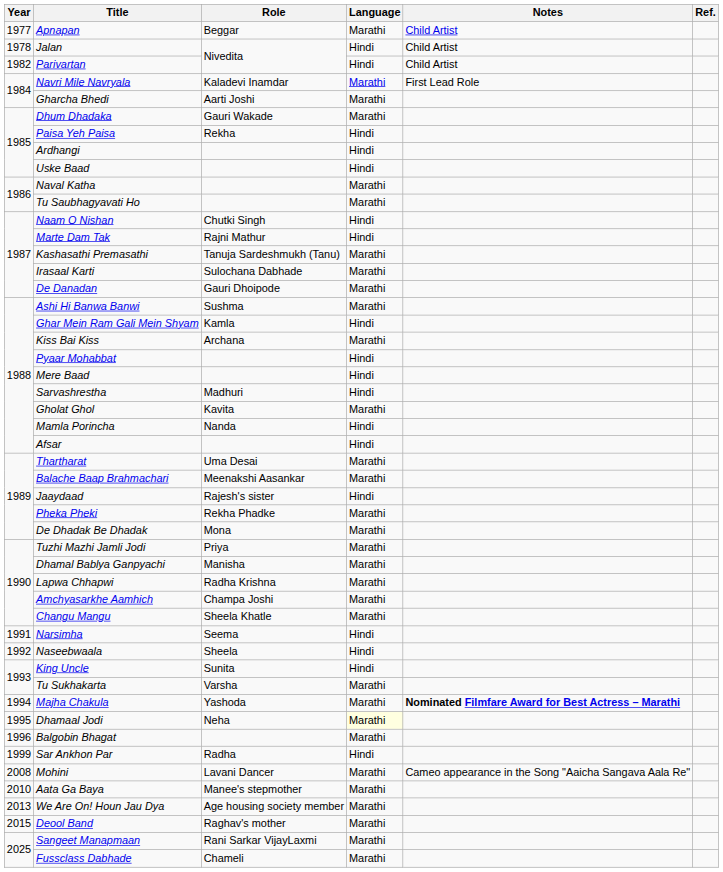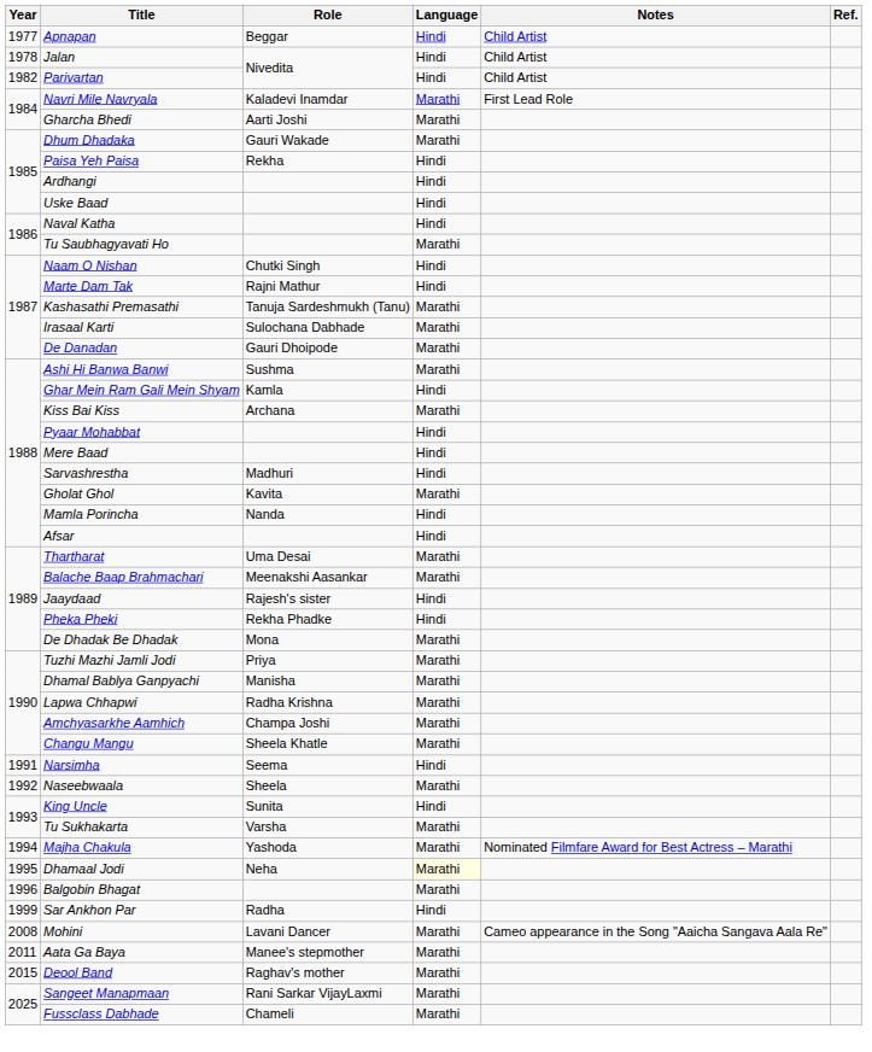 <table class="wikitable">
 <tr>
 <th>Year</th>
 <th>Title</th>
 <th>Role</th>
 <th>Language</th>
 <th>Notes</th>
 <th>Ref.</th>
 </tr>
 <tr>
 <td>1977</td>
 <td><em><a href='#'>Apnapan</a></em></td>
 <td>Beggar</td>
-<td>Marathi</td>
+<td><a href='#'>Hindi</a></td>
 <td><a href='#'>Child Artist</a></td>
 <td></td>
 </tr>
 <tr>
 <td>1978</td>
 <td><em>Jalan</em></td>
 <td rowspan="2">Nivedita</td>
 <td>Hindi</td>
 <td>Child Artist</td>
 <td></td>
 </tr>
 <tr>
 <td>1982</td>
 <td><em><a href='#'>Parivartan</a></em></td>
 <td>Hindi</td>
 <td>Child Artist</td>
 <td></td>
 </tr>
 <tr>
 <td rowspan="2">1984</td>
 <td><em><a href='#'>Navri Mile Navryala</a></em></td>
 <td>Kaladevi Inamdar</td>
 <td><a href='#'>Marathi</a></td>
 <td>First Lead Role</td>
 <td></td>
 </tr>
 <tr>
 <td><em>Gharcha Bhedi</em></td>
 <td>Aarti Joshi</td>
 <td>Marathi</td>
 <td></td>
 <td></td>
 </tr>
 <tr>
 <td rowspan="4">1985</td>
 <td><em><a href='#'>Dhum Dhadaka</a></em></td>
 <td>Gauri Wakade</td>
 <td>Marathi</td>
 <td></td>
 <td></td>
 </tr>
 <tr>
 <td><em><a href='#'>Paisa Yeh Paisa</a></em></td>
 <td>Rekha</td>
 <td>Hindi</td>
 <td></td>
 <td></td>
 </tr>
 <tr>
 <td><em>Ardhangi</em></td>
 <td></td>
 <td>Hindi</td>
 <td></td>
 <td></td>
 </tr>
 <tr>
 <td><em>Uske Baad</em></td>
 <td></td>
 <td>Hindi</td>
 <td></td>
 <td></td>
 </tr>
 <tr>
 <td rowspan="2">1986</td>
 <td><em>Naval Katha</em></td>
 <td></td>
-<td>Marathi</td>
+<td>Hindi</td>
 <td></td>
 <td></td>
 </tr>
 <tr>
 <td><em>Tu Saubhagyavati Ho</em></td>
 <td></td>
 <td>Marathi</td>
 <td></td>
 <td></td>
 </tr>
 <tr>
 <td rowspan="5">1987</td>
 <td><em><a href='#'>Naam O Nishan</a></em></td>
 <td>Chutki Singh</td>
 <td>Hindi</td>
 <td></td>
 <td></td>
 </tr>
 <tr>
 <td><em><a href='#'>Marte Dam Tak</a></em></td>
 <td>Rajni Mathur</td>
 <td>Hindi</td>
 <td></td>
 <td></td>
 </tr>
 <tr>
 <td><em>Kashasathi Premasathi</em></td>
 <td>Tanuja Sardeshmukh (Tanu)</td>
 <td>Marathi</td>
 <td></td>
 <td></td>
 </tr>
 <tr>
 <td><em>Irasaal Karti</em></td>
 <td>Sulochana Dabhade</td>
 <td>Marathi</td>
 <td></td>
 <td></td>
 </tr>
 <tr>
 <td><em><a href='#'>De Danadan</a></em></td>
 <td>Gauri Dhoipode</td>
 <td>Marathi</td>
 <td></td>
 <td></td>
 </tr>
 <tr>
 <td rowspan="9">1988</td>
 <td><em><a href='#'>Ashi Hi Banwa Banwi</a></em></td>
 <td>Sushma</td>
 <td>Marathi</td>
 <td></td>
 <td></td>
 </tr>
 <tr>
 <td><em><a href='#'>Ghar Mein Ram Gali Mein Shyam</a></em></td>
 <td>Kamla</td>
 <td>Hindi</td>
 <td></td>
 <td></td>
 </tr>
 <tr>
 <td><em>Kiss Bai Kiss</em></td>
 <td>Archana</td>
 <td>Marathi</td>
 <td></td>
 <td></td>
 </tr>
 <tr>
 <td><em><a href='#'>Pyaar Mohabbat</a></em></td>
 <td></td>
 <td>Hindi</td>
 <td></td>
 <td></td>
 </tr>
 <tr>
 <td><em>Mere Baad</em></td>
 <td></td>
 <td>Hindi</td>
 <td></td>
 <td></td>
 </tr>
 <tr>
 <td><em>Sarvashrestha</em></td>
 <td>Madhuri</td>
 <td>Hindi</td>
 <td></td>
 <td></td>
 </tr>
 <tr>
 <td><em>Gholat Ghol</em></td>
 <td>Kavita</td>
 <td>Marathi</td>
 <td></td>
 <td></td>
 </tr>
 <tr>
 <td><em>Mamla Porincha</em></td>
 <td>Nanda</td>
 <td>Hindi</td>
 <td></td>
 <td></td>
 </tr>
 <tr>
 <td><em>Afsar</em></td>
 <td></td>
 <td>Hindi</td>
 <td></td>
 <td></td>
 </tr>
 <tr>
 <td rowspan="5">1989</td>
 <td><em><a href='#'>Thartharat</a></em></td>
 <td>Uma Desai</td>
 <td>Marathi</td>
 <td></td>
 <td></td>
 </tr>
 <tr>
 <td><em><a href='#'>Balache Baap Brahmachari</a></em></td>
 <td>Meenakshi Aasankar</td>
 <td>Marathi</td>
 <td></td>
 <td></td>
 </tr>
 <tr>
 <td><em>Jaaydaad</em></td>
 <td>Rajesh's sister</td>
 <td>Hindi</td>
 <td></td>
 <td></td>
 </tr>
 <tr>
 <td><em><a href='#'>Pheka Pheki</a></em></td>
 <td>Rekha Phadke</td>
-<td>Marathi</td>
+<td>Hindi</td>
 <td></td>
 <td></td>
 </tr>
 <tr>
 <td><em>De Dhadak Be Dhadak</em></td>
 <td>Mona</td>
 <td>Marathi</td>
 <td></td>
 <td></td>
 </tr>
 <tr>
 <td rowspan="5">1990</td>
 <td><em>Tuzhi Mazhi Jamli Jodi</em></td>
 <td>Priya</td>
 <td>Marathi</td>
 <td></td>
 <td></td>
 </tr>
 <tr>
 <td><em>Dhamal Bablya Ganpyachi</em></td>
 <td>Manisha</td>
 <td>Marathi</td>
 <td></td>
 <td></td>
 </tr>
 <tr>
 <td><em>Lapwa Chhapwi</em></td>
 <td>Radha Krishna</td>
 <td>Marathi</td>
 <td></td>
 <td></td>
 </tr>
 <tr>
 <td><em><a href='#'>Amchyasarkhe Aamhich</a></em></td>
 <td>Champa Joshi</td>
 <td>Marathi</td>
 <td></td>
 <td></td>
 </tr>
 <tr>
 <td><em><a href='#'>Changu Mangu</a></em></td>
 <td>Sheela Khatle</td>
 <td>Marathi</td>
 <td></td>
 <td></td>
 </tr>
 <tr>
 <td>1991</td>
 <td><em><a href='#'>Narsimha</a></em></td>
 <td>Seema</td>
 <td>Hindi</td>
 <td></td>
 <td></td>
 </tr>
 <tr>
 <td>1992</td>
 <td><em>Naseebwaala</em></td>
 <td>Sheela</td>
-<td>Hindi</td>
+<td>Marathi</td>
 <td></td>
 <td></td>
 </tr>
 <tr>
 <td rowspan="2">1993</td>
 <td><em><a href='#'>King Uncle</a></em></td>
 <td>Sunita</td>
 <td>Hindi</td>
 <td></td>
 <td></td>
 </tr>
 <tr>
 <td><em>Tu Sukhakarta</em></td>
 <td>Varsha</td>
 <td>Marathi</td>
 <td></td>
 <td></td>
 </tr>
 <tr>
 <td>1994</td>
 <td><em><a href='#'>Majha Chakula</a></em></td>
 <td>Yashoda</td>
 <td>Marathi</td>
-<td><strong>Nominated <a href='#'>Filmfare Award for Best Actress – Marathi</a></strong></td>
+<td>Nominated <a href='#'>Filmfare Award for Best Actress – Marathi</a></td>
 <td></td>
 </tr>
 <tr>
 <td>1995</td>
 <td><em>Dhamaal Jodi</em></td>
 <td>Neha</td>
 <td style="background: lightyellow;">Marathi</td>
 <td></td>
 <td></td>
 </tr>
 <tr>
 <td>1996</td>
 <td><em>Balgobin Bhagat</em></td>
 <td></td>
 <td>Marathi</td>
 <td></td>
 <td></td>
 </tr>
 <tr>
 <td>1999</td>
 <td><em>Sar Ankhon Par</em></td>
 <td>Radha</td>
 <td>Hindi</td>
 <td></td>
 <td></td>
 </tr>
 <tr>
 <td>2008</td>
 <td><em>Mohini</em></td>
 <td>Lavani Dancer</td>
 <td>Marathi</td>
 <td>Cameo appearance in the Song "Aaicha Sangava Aala Re"</td>
 <td></td>
 </tr>
 <tr>
-<td>2010</td>
+<td>2011</td>
 <td><em>Aata Ga Baya</em></td>
 <td>Manee's stepmother</td>
-<td>Marathi</td>
-<td></td>
-<td></td>
-</tr>
-<tr>
-<td>2013</td>
-<td><em>We Are On! Houn Jau Dya</em></td>
-<td>Age housing society member</td>
 <td>Marathi</td>
 <td></td>
 <td></td>
 </tr>
 <tr>
 <td>2015</td>
 <td><em><a href='#'>Deool Band</a></em></td>
 <td>Raghav's mother</td>
 <td>Marathi</td>
 <td></td>
 <td></td>
 </tr>
 <tr>
 <td rowspan="2">2025</td>
 <td><em><a href='#'>Sangeet Manapmaan</a></em></td>
 <td>Rani Sarkar VijayLaxmi</td>
 <td>Marathi</td>
 <td></td>
 <td></td>
 </tr>
 <tr>
 <td><em><a href='#'>Fussclass Dabhade</a></em></td>
 <td>Chameli</td>
 <td>Marathi</td>
 <td></td>
 <td></td>
 </tr>
 </table>
